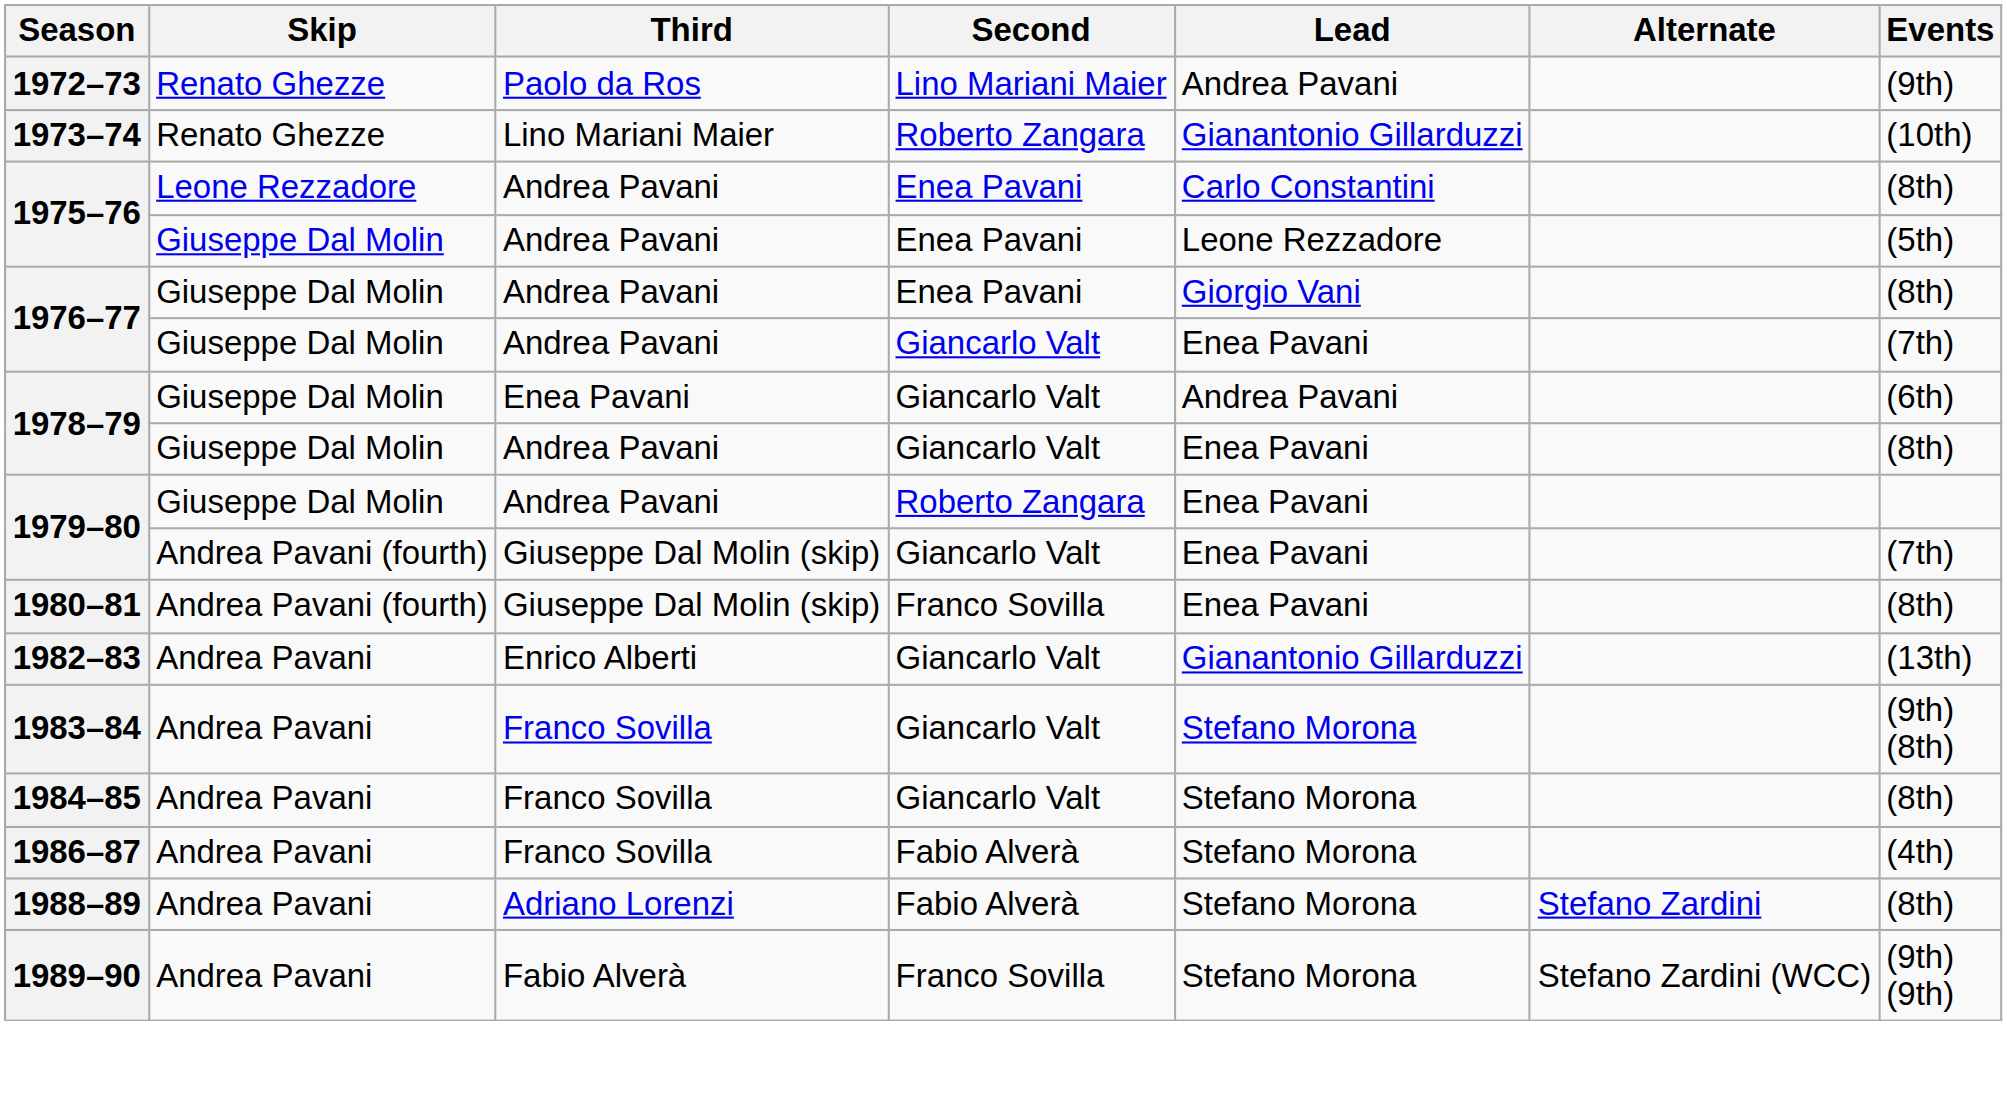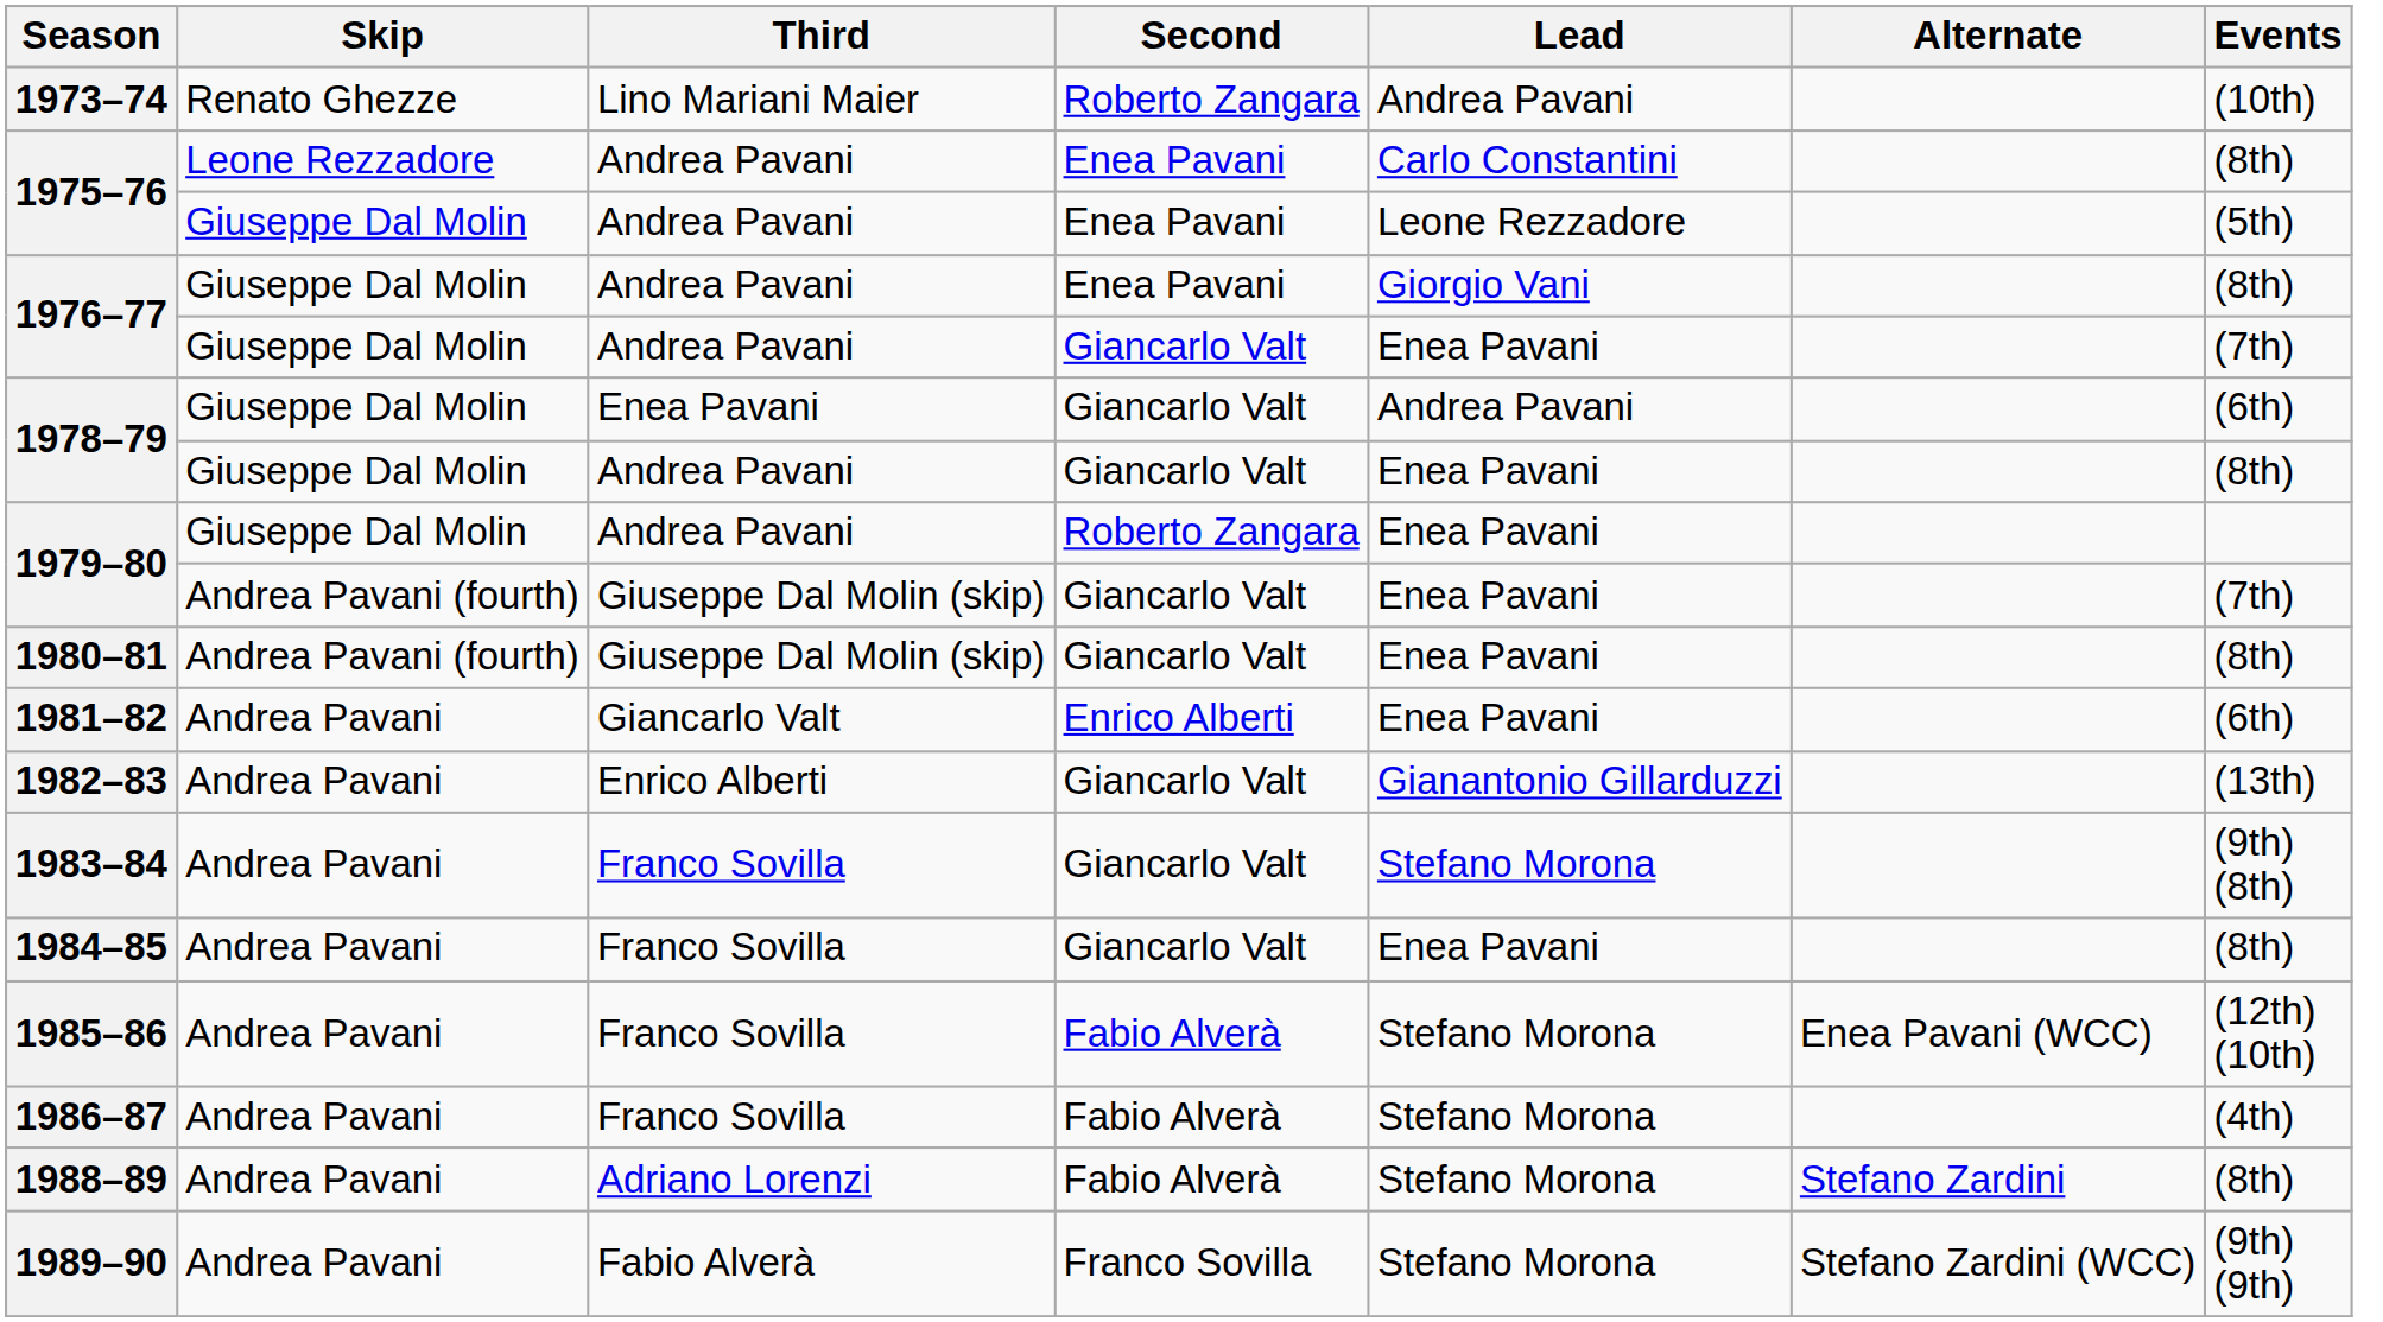 <table class="wikitable">
 <tr>
 <th scope="col">Season</th>
 <th scope="col">Skip</th>
 <th scope="col">Third</th>
 <th scope="col">Second</th>
 <th scope="col">Lead</th>
 <th scope="col">Alternate</th>
 <th scope="col">Events</th>
 </tr>
 <tr>
-<th scope="row">1972–73</th>
-<td><a href='#'>Renato Ghezze</a></td>
-<td><a href='#'>Paolo da Ros</a></td>
-<td><a href='#'>Lino Mariani Maier</a></td>
-<td>Andrea Pavani</td>
-<td></td>
-<td> (9th)</td>
-</tr>
-<tr>
 <th scope="row">1973–74</th>
 <td>Renato Ghezze</td>
 <td>Lino Mariani Maier</td>
 <td><a href='#'>Roberto Zangara</a></td>
-<td><a href='#'>Gianantonio Gillarduzzi</a></td>
+<td>Andrea Pavani</td>
 <td></td>
 <td> (10th)</td>
 </tr>
 <tr>
 <th scope="row" rowspan=2>1975–76</th>
 <td><a href='#'>Leone Rezzadore</a></td>
 <td>Andrea Pavani</td>
 <td><a href='#'>Enea Pavani</a></td>
 <td><a href='#'>Carlo Constantini</a></td>
 <td></td>
 <td> (8th)</td>
 </tr>
 <tr>
 <td><a href='#'>Giuseppe Dal Molin</a></td>
 <td>Andrea Pavani</td>
 <td>Enea Pavani</td>
 <td>Leone Rezzadore</td>
 <td></td>
 <td> (5th)</td>
 </tr>
 <tr>
 <th scope="row" rowspan=2>1976–77</th>
 <td>Giuseppe Dal Molin</td>
 <td>Andrea Pavani</td>
 <td>Enea Pavani</td>
 <td><a href='#'>Giorgio Vani</a></td>
 <td></td>
 <td> (8th)</td>
 </tr>
 <tr>
 <td>Giuseppe Dal Molin</td>
 <td>Andrea Pavani</td>
 <td><a href='#'>Giancarlo Valt</a></td>
 <td>Enea Pavani</td>
 <td></td>
 <td> (7th)</td>
 </tr>
 <tr>
 <th scope="row" rowspan=2>1978–79</th>
 <td>Giuseppe Dal Molin</td>
 <td>Enea Pavani</td>
 <td>Giancarlo Valt</td>
 <td>Andrea Pavani</td>
 <td></td>
 <td> (6th)</td>
 </tr>
 <tr>
 <td>Giuseppe Dal Molin</td>
 <td>Andrea Pavani</td>
 <td>Giancarlo Valt</td>
 <td>Enea Pavani</td>
 <td></td>
 <td> (8th)</td>
 </tr>
 <tr>
 <th scope="row" rowspan=2>1979–80</th>
 <td>Giuseppe Dal Molin</td>
 <td>Andrea Pavani</td>
 <td><a href='#'>Roberto Zangara</a></td>
 <td>Enea Pavani</td>
 <td></td>
 <td> </td>
 </tr>
 <tr>
 <td>Andrea Pavani (fourth)</td>
 <td>Giuseppe Dal Molin (skip)</td>
 <td>Giancarlo Valt</td>
 <td>Enea Pavani</td>
 <td></td>
 <td> (7th)</td>
 </tr>
 <tr>
 <th scope="row">1980–81</th>
 <td>Andrea Pavani (fourth)</td>
 <td>Giuseppe Dal Molin (skip)</td>
-<td>Franco Sovilla</td>
+<td>Giancarlo Valt</td>
 <td>Enea Pavani</td>
 <td></td>
 <td> (8th)</td>
+</tr>
+<tr>
+<th scope="row">1981–82</th>
+<td>Andrea Pavani</td>
+<td>Giancarlo Valt</td>
+<td><a href='#'>Enrico Alberti</a></td>
+<td>Enea Pavani</td>
+<td></td>
+<td> (6th)</td>
 </tr>
 <tr>
 <th scope="row">1982–83</th>
 <td>Andrea Pavani</td>
 <td>Enrico Alberti</td>
 <td>Giancarlo Valt</td>
 <td><a href='#'>Gianantonio Gillarduzzi</a></td>
 <td></td>
 <td> (13th)</td>
 </tr>
 <tr>
 <th scope="row">1983–84</th>
 <td>Andrea Pavani</td>
 <td><a href='#'>Franco Sovilla</a></td>
 <td>Giancarlo Valt</td>
 <td><a href='#'>Stefano Morona</a></td>
 <td></td>
 <td> (9th)<br> (8th)</td>
 </tr>
 <tr>
 <th scope="row">1984–85</th>
 <td>Andrea Pavani</td>
 <td>Franco Sovilla</td>
 <td>Giancarlo Valt</td>
-<td>Stefano Morona</td>
+<td>Enea Pavani</td>
 <td></td>
 <td> (8th)</td>
+</tr>
+<tr>
+<th scope="row">1985–86</th>
+<td>Andrea Pavani</td>
+<td>Franco Sovilla</td>
+<td><a href='#'>Fabio Alverà</a></td>
+<td>Stefano Morona</td>
+<td>Enea Pavani (WCC)</td>
+<td> (12th)<br> (10th)</td>
 </tr>
 <tr>
 <th scope="row">1986–87</th>
 <td>Andrea Pavani</td>
 <td>Franco Sovilla</td>
 <td>Fabio Alverà</td>
 <td>Stefano Morona</td>
 <td></td>
 <td> (4th)</td>
 </tr>
 <tr>
 <th scope="row">1988–89</th>
 <td>Andrea Pavani</td>
 <td><a href='#'>Adriano Lorenzi</a></td>
 <td>Fabio Alverà</td>
 <td>Stefano Morona</td>
 <td><a href='#'>Stefano Zardini</a></td>
 <td> (8th)</td>
 </tr>
 <tr>
 <th scope="row">1989–90</th>
 <td>Andrea Pavani</td>
 <td>Fabio Alverà</td>
 <td>Franco Sovilla</td>
 <td>Stefano Morona</td>
 <td>Stefano Zardini (WCC)</td>
 <td> (9th)<br> (9th)</td>
 </tr>
 </table>
